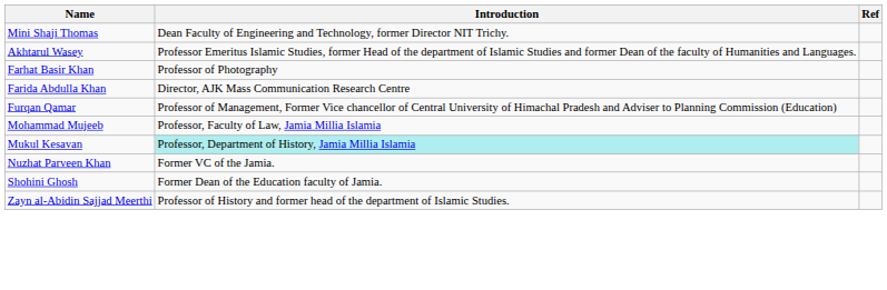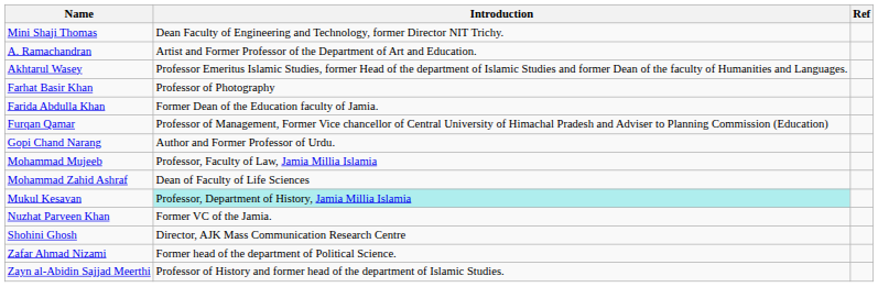 <table class="wikitable sortable">
 <tr>
 <th>Name</th>
 <th>Introduction</th>
 <th>Ref</th>
 </tr>
 <tr>
 <td><a href='#'>Mini Shaji Thomas</a></td>
 <td>Dean Faculty of Engineering and Technology, former Director NIT Trichy.</td>
+<td></td>
+</tr>
+<tr>
+<td><a href='#'>A. Ramachandran</a></td>
+<td>Artist and Former Professor of the Department of Art and Education.</td>
 <td></td>
 </tr>
 <tr>
 <td><a href='#'>Akhtarul Wasey</a></td>
 <td>Professor Emeritus Islamic Studies, former Head of the department of Islamic Studies and former Dean of the faculty of Humanities and Languages.</td>
 <td></td>
 </tr>
 <tr>
 <td><a href='#'>Farhat Basir Khan</a></td>
 <td>Professor of Photography</td>
 <td></td>
 </tr>
 <tr>
 <td><a href='#'>Farida Abdulla Khan</a></td>
-<td>Director, AJK Mass Communication Research Centre</td>
+<td>Former Dean of the Education faculty of Jamia.</td>
 <td></td>
 </tr>
 <tr>
 <td><a href='#'>Furqan Qamar</a></td>
 <td>Professor of Management,  Former Vice chancellor of Central University of Himachal Pradesh and Adviser to Planning Commission (Education)</td>
 <td></td>
 </tr>
 <tr>
+<td><a href='#'>Gopi Chand Narang</a></td>
+<td>Author and Former Professor of Urdu.</td>
+<td></td>
+</tr>
+<tr>
 <td><a href='#'>Mohammad Mujeeb</a></td>
 <td>Professor, Faculty of Law, <a href='#'>Jamia Millia Islamia</a></td>
+<td></td>
+</tr>
+<tr>
+<td><a href='#'>Mohammad Zahid Ashraf</a></td>
+<td>Dean of Faculty of Life Sciences</td>
 <td></td>
 </tr>
 <tr>
 <td><a href='#'>Mukul Kesavan</a></td>
 <td style="background: paleturquoise;">Professor, Department of History, <a href='#'>Jamia Millia Islamia</a></td>
 <td></td>
 </tr>
 <tr>
 <td><a href='#'>Nuzhat Parveen Khan</a></td>
 <td>Former VC of the Jamia.</td>
 <td></td>
 </tr>
 <tr>
 <td><a href='#'>Shohini Ghosh</a></td>
-<td>Former Dean of the Education faculty of Jamia.</td>
+<td>Director, AJK Mass Communication Research Centre</td>
+<td></td>
+</tr>
+<tr>
+<td><a href='#'>Zafar Ahmad Nizami</a></td>
+<td>Former head of the department of Political Science.</td>
 <td></td>
 </tr>
 <tr>
 <td><a href='#'>Zayn al-Abidin Sajjad Meerthi</a></td>
 <td>Professor of History and former head of the department of Islamic Studies.</td>
 <td></td>
 </tr>
 </table>
